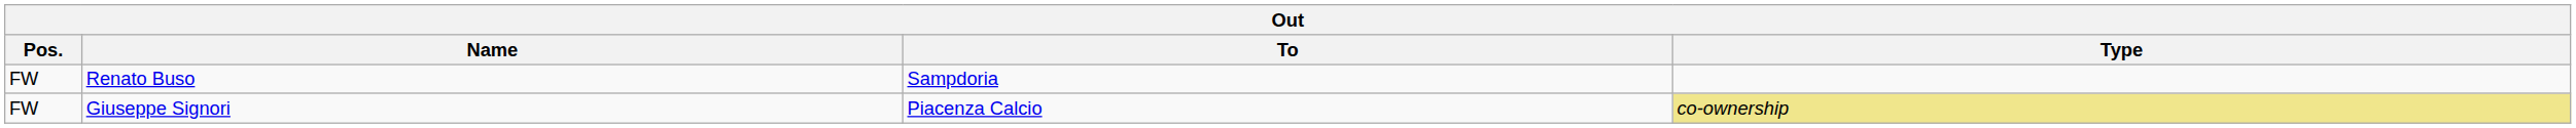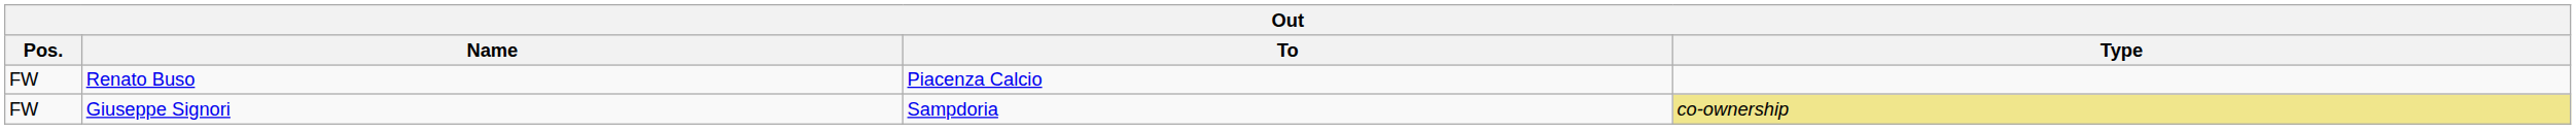 <table class="wikitable" style="font-size:90%;width:99%;">
 <tr>
 <th colspan="4">Out</th>
 </tr>
 <tr>
 <th width=3%>Pos.</th>
 <th width=32%>Name</th>
 <th width=30%>To</th>
 <th width=35%>Type</th>
 </tr>
 <tr>
 <td>FW</td>
 <td><a href='#'>Renato Buso</a></td>
-<td><a href='#'>Sampdoria</a></td>
+<td><a href='#'>Piacenza Calcio</a></td>
 <td></td>
 </tr>
 <tr>
 <td>FW</td>
 <td><a href='#'>Giuseppe Signori</a></td>
-<td><a href='#'>Piacenza Calcio</a></td>
+<td><a href='#'>Sampdoria</a></td>
 <td style="background: khaki;"><em>co-ownership</em></td>
 </tr>
 </table>
